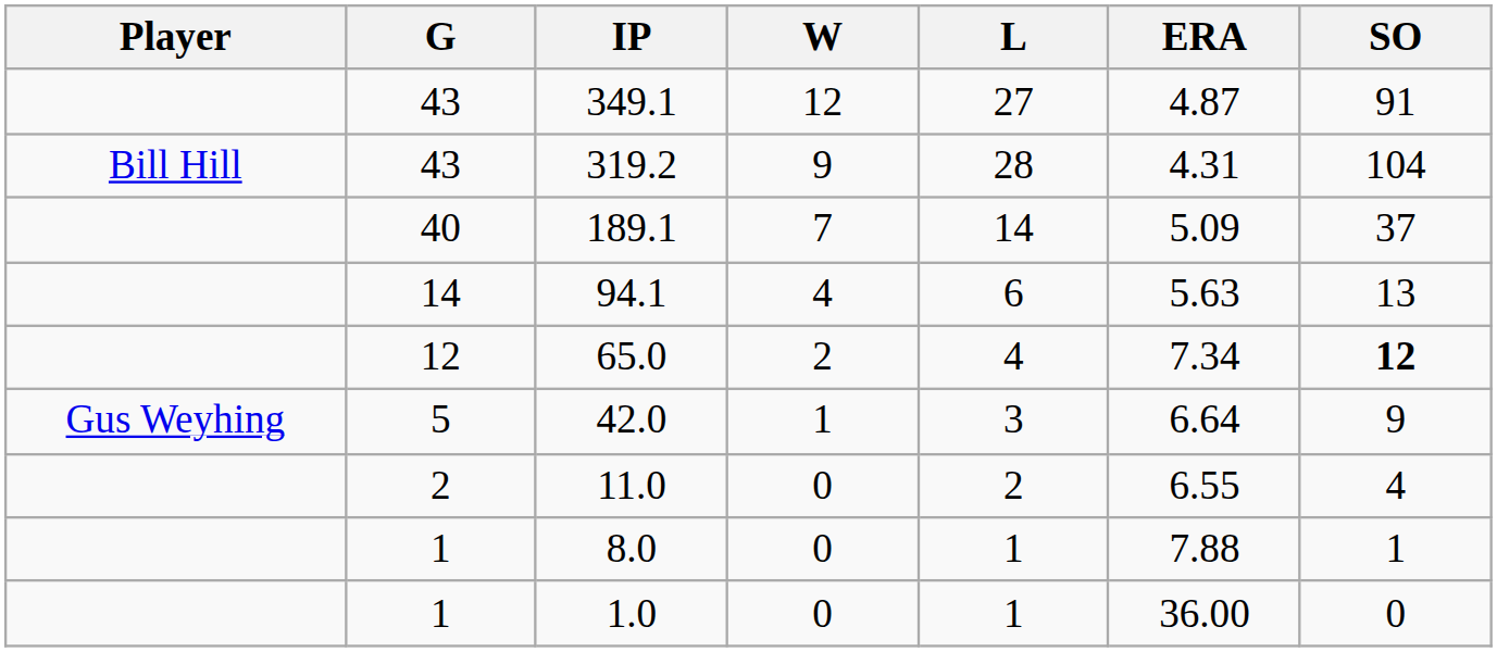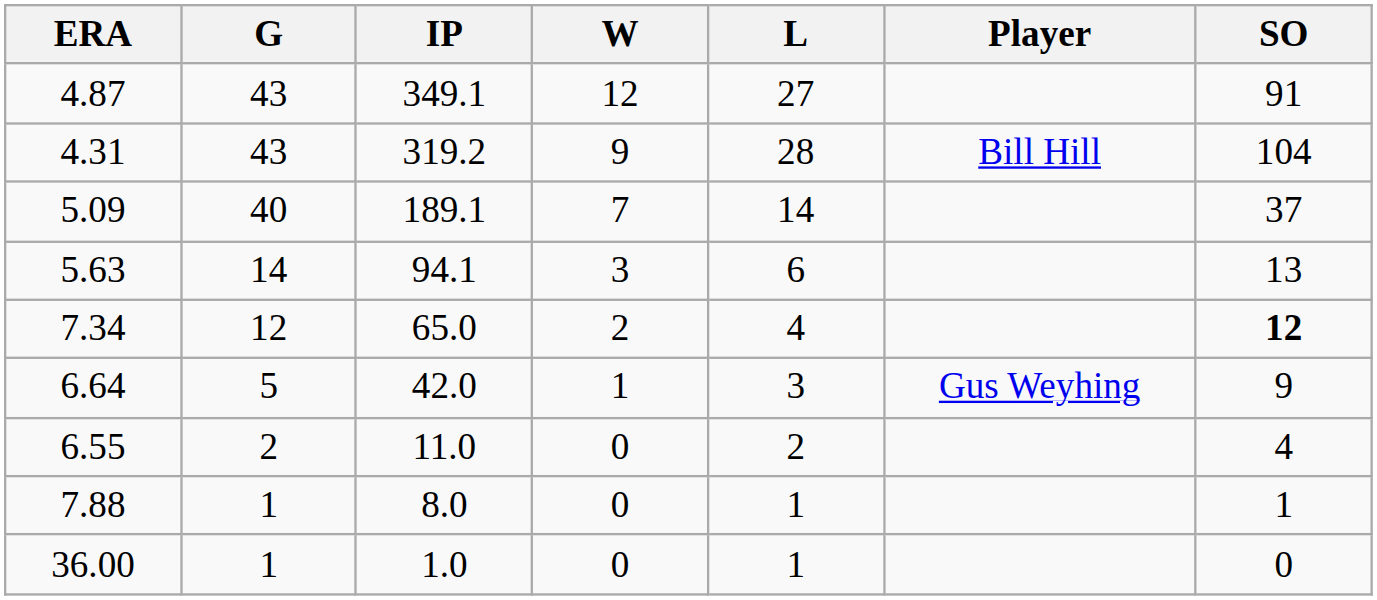 <table class="wikitable sortable">
 <tr>
-<th bgcolor="#DDDDFF" width="16%">Player</th>
+<th bgcolor="#DDDDFF" width="9%">ERA</th>
 <th bgcolor="#DDDDFF" width="9%">G</th>
 <th bgcolor="#DDDDFF" width="9%">IP</th>
 <th bgcolor="#DDDDFF" width="9%">W</th>
 <th bgcolor="#DDDDFF" width="9%">L</th>
-<th bgcolor="#DDDDFF" width="9%">ERA</th>
+<th bgcolor="#DDDDFF" width="16%">Player</th>
 <th bgcolor="#DDDDFF" width="9%">SO</th>
 </tr>
 <tr align="center">
-<td></td>
+<td>4.87</td>
 <td>43</td>
 <td>349.1</td>
 <td>12</td>
 <td>27</td>
-<td>4.87</td>
+<td></td>
 <td>91</td>
 </tr>
 <tr align="center">
-<td><a href='#'>Bill Hill</a></td>
+<td>4.31</td>
 <td>43</td>
 <td>319.2</td>
 <td>9</td>
 <td>28</td>
-<td>4.31</td>
+<td><a href='#'>Bill Hill</a></td>
 <td>104</td>
 </tr>
 <tr align=center>
-<td></td>
+<td>5.09</td>
 <td>40</td>
 <td>189.1</td>
 <td>7</td>
 <td>14</td>
-<td>5.09</td>
+<td></td>
 <td>37</td>
 </tr>
 <tr align="center">
-<td></td>
+<td>5.63</td>
 <td>14</td>
 <td>94.1</td>
-<td>4</td>
+<td>3</td>
 <td>6</td>
-<td>5.63</td>
+<td></td>
 <td>13</td>
 </tr>
 <tr align="center">
-<td></td>
+<td>7.34</td>
 <td>12</td>
 <td>65.0</td>
 <td>2</td>
 <td>4</td>
-<td>7.34</td>
+<td></td>
 <td><strong>12</strong></td>
 </tr>
 <tr align="center">
-<td><a href='#'>Gus Weyhing</a></td>
+<td>6.64</td>
 <td>5</td>
 <td>42.0</td>
 <td>1</td>
 <td>3</td>
-<td>6.64</td>
+<td><a href='#'>Gus Weyhing</a></td>
 <td>9</td>
 </tr>
 <tr align=center>
-<td></td>
+<td>6.55</td>
 <td>2</td>
 <td>11.0</td>
 <td>0</td>
 <td>2</td>
-<td>6.55</td>
+<td></td>
 <td>4</td>
 </tr>
 <tr align="center">
-<td></td>
+<td>7.88</td>
 <td>1</td>
 <td>8.0</td>
 <td>0</td>
 <td>1</td>
-<td>7.88</td>
+<td></td>
 <td>1</td>
 </tr>
 <tr align="center">
-<td></td>
+<td>36.00</td>
 <td>1</td>
 <td>1.0</td>
 <td>0</td>
 <td>1</td>
-<td>36.00</td>
+<td></td>
 <td>0</td>
 </tr>
 </table>
